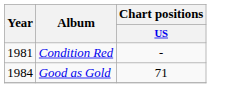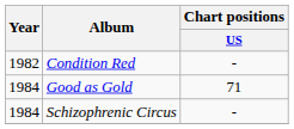 <table class="wikitable" style="text-align:center;" border="1">
 <tr>
 <th rowspan="2">Year</th>
 <th rowspan="2">Album</th>
 <th colspan="1">Chart positions</th>
 </tr>
 <tr style="font-size:smaller;">
 <th><a href='#'>US</a><br></th>
 </tr>
 <tr>
-<td>1981</td>
+<td>1982</td>
 <td align="left"><em><a href='#'>Condition Red</a></em></td>
 <td>-</td>
 </tr>
 <tr>
 <td>1984</td>
 <td align="left"><em><a href='#'>Good as Gold</a></em></td>
 <td>71</td>
 </tr>
 <tr>
+<td>1984</td>
+<td align="left"><em>Schizophrenic Circus</em></td>
+<td>-</td>
+</tr>
+<tr>
 </tr>
 </table>
